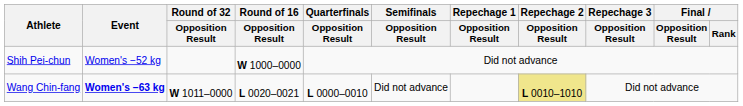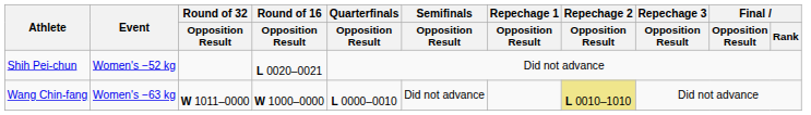 <table class="wikitable" style="font-size:90%">
 <tr>
 <th rowspan="2">Athlete</th>
 <th rowspan="2">Event</th>
 <th>Round of 32</th>
 <th>Round of 16</th>
 <th>Quarterfinals</th>
 <th>Semifinals</th>
 <th>Repechage 1</th>
 <th>Repechage 2</th>
 <th>Repechage 3</th>
 <th colspan=2>Final / </th>
 </tr>
 <tr style="font-size:95%">
 <th>Opposition<br>Result</th>
 <th>Opposition<br>Result</th>
 <th>Opposition<br>Result</th>
 <th>Opposition<br>Result</th>
 <th>Opposition<br>Result</th>
 <th>Opposition<br>Result</th>
 <th>Opposition<br>Result</th>
 <th>Opposition<br>Result</th>
 <th>Rank</th>
 </tr>
 <tr align=center>
 <td align=left><a href='#'>Shih Pei-chun</a></td>
 <td align=left><a href='#'>Women's −52 kg</a></td>
 <td></td>
-<td> <br> <strong>W</strong> 1000–0000</td>
+<td> <br> <strong>L</strong> 0020–0021</td>
 <td colspan=7>Did not advance</td>
 </tr>
 <tr align=center>
 <td align=left><a href='#'>Wang Chin-fang</a></td>
-<td align=left><strong><a href='#'>Women's −63 kg</a></strong></td>
+<td align=left><a href='#'>Women's −63 kg</a></td>
 <td> <br> <strong>W</strong> 1011–0000</td>
-<td> <br> <strong>L</strong> 0020–0021</td>
+<td> <br> <strong>W</strong> 1000–0000</td>
 <td> <br> <strong>L</strong> 0000–0010</td>
 <td>Did not advance</td>
 <td></td>
 <td style="background: khaki;"> <br> <strong>L</strong> 0010–1010</td>
 <td colspan=4>Did not advance</td>
 </tr>
 </table>
